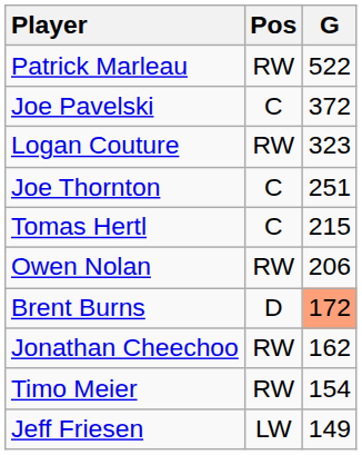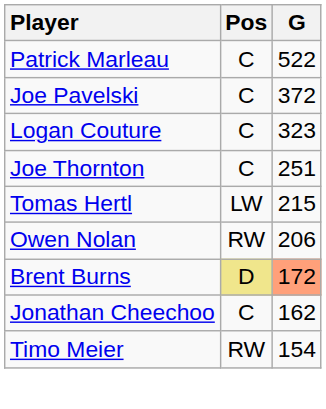 <table class="wikitable" style="text-align:center">
 <tr>
 <th style="text-align:left;">Player</th>
 <th>Pos</th>
 <th>G</th>
 </tr>
 <tr>
 <td style="text-align:left;"><a href='#'>Patrick Marleau</a></td>
-<td>RW</td>
+<td>C</td>
 <td>522</td>
 </tr>
 <tr>
 <td style="text-align:left;"><a href='#'>Joe Pavelski</a></td>
 <td>C</td>
 <td>372</td>
 </tr>
 <tr>
 <td style="text-align:left;"><a href='#'>Logan Couture</a></td>
-<td>RW</td>
+<td>C</td>
 <td>323</td>
 </tr>
 <tr>
 <td style="text-align:left;"><a href='#'>Joe Thornton</a></td>
 <td>C</td>
 <td>251</td>
 </tr>
 <tr>
 <td style="text-align:left;"><a href='#'>Tomas Hertl</a></td>
-<td>C</td>
+<td>LW</td>
 <td>215</td>
 </tr>
 <tr>
 <td style="text-align:left;"><a href='#'>Owen Nolan</a></td>
 <td>RW</td>
 <td>206</td>
 </tr>
 <tr>
 <td style="text-align:left;"><a href='#'>Brent Burns</a></td>
-<td>D</td>
+<td style="background: khaki;">D</td>
 <td style="background: lightsalmon;">172</td>
 </tr>
 <tr>
 <td style="text-align:left;"><a href='#'>Jonathan Cheechoo</a></td>
-<td>RW</td>
+<td>C</td>
 <td>162</td>
 </tr>
 <tr>
 <td style="text-align:left;"><a href='#'>Timo Meier</a></td>
 <td>RW</td>
 <td>154</td>
 </tr>
-<tr>
-<td style="text-align:left;"><a href='#'>Jeff Friesen</a></td>
-<td>LW</td>
-<td>149</td>
-</tr>
 </table>
